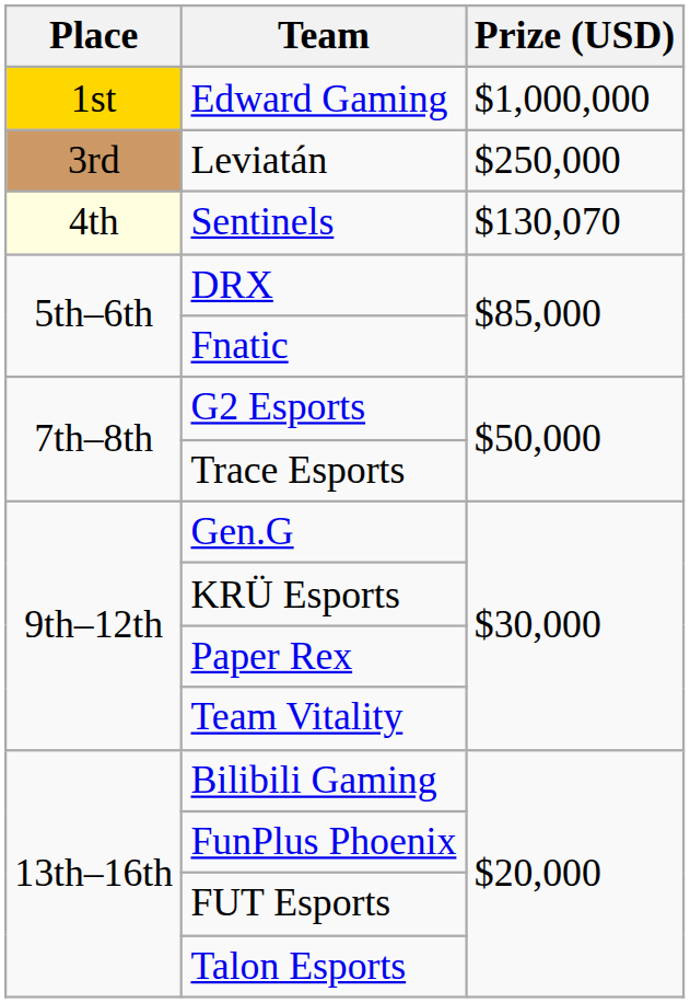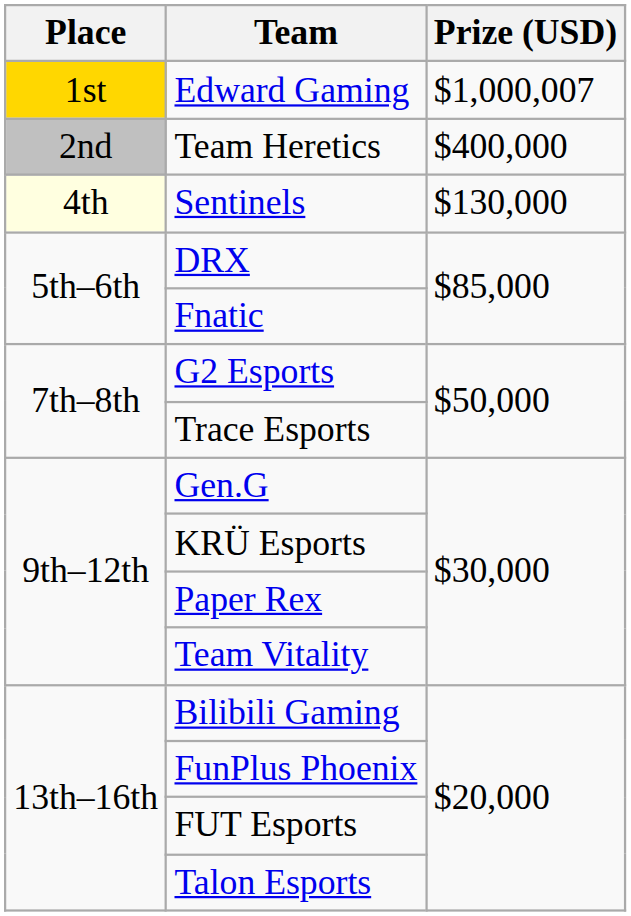 <table class="wikitable">
 <tr>
 <th>Place</th>
 <th>Team</th>
 <th>Prize (USD)</th>
 </tr>
 <tr>
 <td style="background: gold; text-align:center">1st</td>
 <td><a href='#'>Edward Gaming</a></td>
-<td>$1,000,000</td>
+<td>$1,000,007</td>
 </tr>
 <tr>
-<td style="background: #c96; text-align:center">3rd</td>
-<td>Leviatán</td>
-<td>$250,000</td>
+<td style="background: silver; text-align:center">2nd</td>
+<td>Team Heretics</td>
+<td>$400,000</td>
 </tr>
 <tr>
 <td style="background: lightyellow; text-align:center">4th</td>
 <td><a href='#'>Sentinels</a></td>
-<td>$130,070</td>
+<td>$130,000</td>
 </tr>
 <tr>
 <td rowspan=2 style="text-align:center">5th–6th</td>
 <td><a href='#'>DRX</a></td>
 <td rowspan=2>$85,000</td>
 </tr>
 <tr>
 <td><a href='#'>Fnatic</a></td>
 </tr>
 <tr>
 <td rowspan=2 style="text-align:center">7th–8th</td>
 <td><a href='#'>G2 Esports</a></td>
 <td rowspan=2>$50,000</td>
 </tr>
 <tr>
 <td>Trace Esports</td>
 </tr>
 <tr>
 <td rowspan=4 style="text-align:center">9th–12th</td>
 <td><a href='#'>Gen.G</a></td>
 <td rowspan="4">$30,000</td>
 </tr>
 <tr>
 <td>KRÜ Esports</td>
 </tr>
 <tr>
 <td><a href='#'>Paper Rex</a></td>
 </tr>
 <tr>
 <td><a href='#'>Team Vitality</a></td>
 </tr>
 <tr>
 <td rowspan=4 style="text-align:center">13th–16th</td>
 <td><a href='#'>Bilibili Gaming</a></td>
 <td rowspan="4">$20,000</td>
 </tr>
 <tr>
 <td><a href='#'>FunPlus Phoenix</a></td>
 </tr>
 <tr>
 <td>FUT Esports</td>
 </tr>
 <tr>
 <td><a href='#'>Talon Esports</a></td>
 </tr>
 </table>
